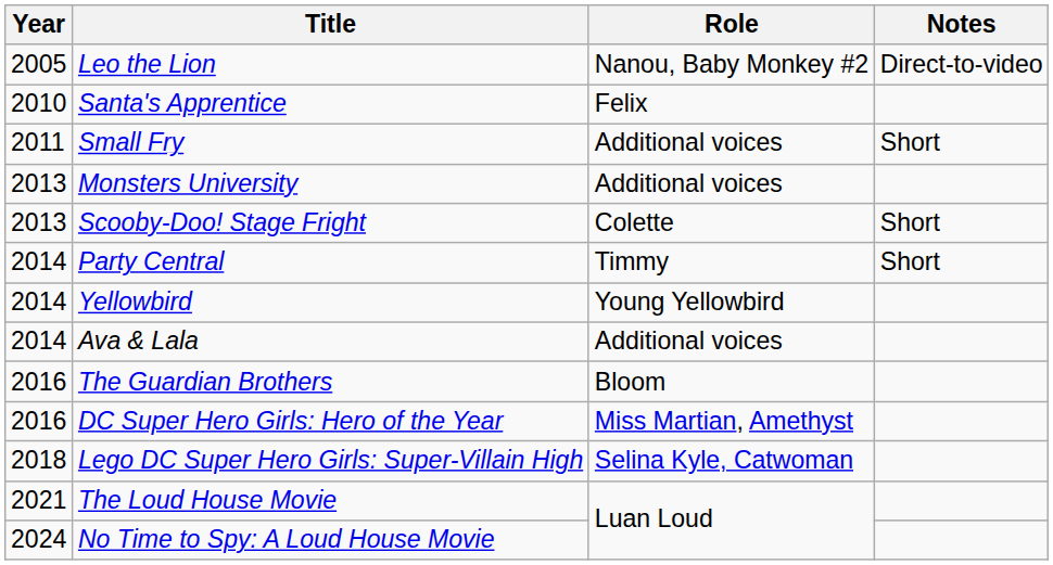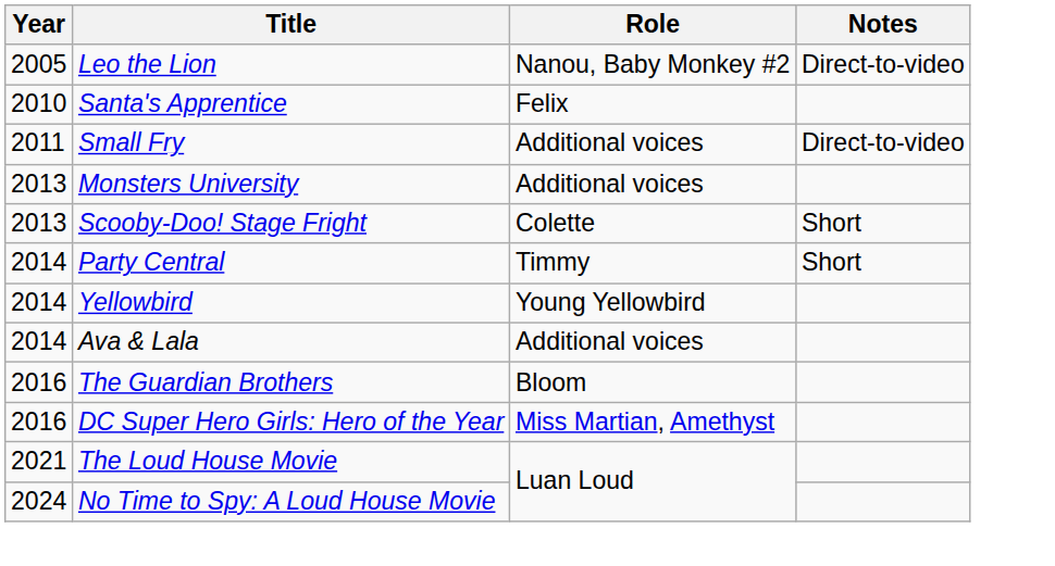 <table class="wikitable sortable">
 <tr>
 <th>Year</th>
 <th>Title</th>
 <th>Role</th>
 <th class=unsortable>Notes</th>
 </tr>
 <tr>
 <td>2005</td>
 <td><a href='#'><em>Leo the Lion</em></a></td>
 <td>Nanou, Baby Monkey #2</td>
 <td>Direct-to-video</td>
 </tr>
 <tr>
 <td>2010</td>
 <td><em><a href='#'>Santa's Apprentice</a></em></td>
 <td>Felix</td>
 <td></td>
 </tr>
 <tr>
 <td>2011</td>
 <td><a href='#'><em>Small Fry</em></a></td>
 <td>Additional voices</td>
-<td>Short</td>
+<td>Direct-to-video</td>
 </tr>
 <tr>
 <td>2013</td>
 <td><em><a href='#'>Monsters University</a></em></td>
 <td>Additional voices</td>
 <td></td>
 </tr>
 <tr>
 <td>2013</td>
 <td><em><a href='#'>Scooby-Doo! Stage Fright</a></em></td>
 <td>Colette</td>
 <td>Short</td>
 </tr>
 <tr>
 <td>2014</td>
 <td><em><a href='#'>Party Central</a></em></td>
 <td>Timmy</td>
 <td>Short</td>
 </tr>
 <tr>
 <td>2014</td>
 <td><a href='#'><em>Yellowbird</em></a></td>
 <td>Young Yellowbird</td>
 <td></td>
 </tr>
 <tr>
 <td>2014</td>
 <td><em>Ava & Lala</em></td>
 <td>Additional voices</td>
 <td></td>
 </tr>
 <tr>
 <td>2016</td>
 <td><em><a href='#'>The Guardian Brothers</a></em></td>
 <td>Bloom</td>
 <td></td>
 </tr>
 <tr>
 <td>2016</td>
 <td><em><a href='#'>DC Super Hero Girls: Hero of the Year</a></em></td>
 <td><a href='#'>Miss Martian</a>, <a href='#'>Amethyst</a></td>
 <td></td>
 </tr>
 <tr>
-<td>2018</td>
-<td><em><a href='#'>Lego DC Super Hero Girls: Super-Villain High</a></em></td>
-<td><a href='#'>Selina Kyle, Catwoman</a></td>
-<td></td>
-</tr>
-<tr>
 <td>2021</td>
 <td><em><a href='#'>The Loud House Movie</a></em></td>
 <td rowspan="2">Luan Loud</td>
 <td></td>
 </tr>
 <tr>
 <td>2024</td>
 <td><em><a href='#'>No Time to Spy: A Loud House Movie</a></em></td>
 <td></td>
 </tr>
 </table>
